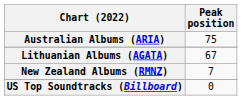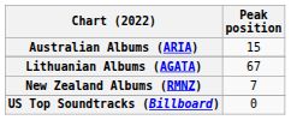 <table class="wikitable sortable plainrowheaders" style="text-align:center">
 <tr>
 <th scope="col">Chart (2022)</th>
 <th scope="col">Peak<br>position</th>
 </tr>
 <tr>
 <th scope="row">Australian Albums (<a href='#'>ARIA</a>)</th>
-<td>75</td>
+<td>15</td>
 </tr>
 <tr>
 </tr>
 <tr>
 </tr>
 <tr>
 </tr>
 <tr>
 </tr>
 <tr>
 </tr>
 <tr>
 <th scope="row">Lithuanian Albums (<a href='#'>AGATA</a>)</th>
 <td>67</td>
 </tr>
 <tr>
 <th scope="row">New Zealand Albums (<a href='#'>RMNZ</a>)</th>
 <td>7</td>
 </tr>
 <tr>
 </tr>
 <tr>
 </tr>
 <tr>
 </tr>
 <tr>
 </tr>
 <tr>
 <th scope="row">US Top Soundtracks (<a href='#'><em>Billboard</em></a>)</th>
 <td>0</td>
 </tr>
 </table>
